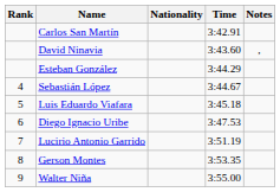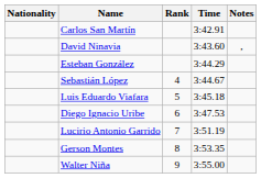 <table class="wikitable sortable" style="text-align:center;font-size:95%">
 <tr>
+<th>Nationality</th>
+<th>Name</th>
 <th>Rank</th>
-<th>Name</th>
-<th>Nationality</th>
 <th>Time</th>
 <th>Notes</th>
 </tr>
 <tr>
+<td align=left></td>
+<td align=left><a href='#'>Carlos San Martín</a></td>
 <td></td>
-<td align=left><a href='#'>Carlos San Martín</a></td>
-<td align=left></td>
 <td>3:42.91</td>
 <td><strong></strong></td>
 </tr>
 <tr>
+<td align=left></td>
+<td align=left><a href='#'>David Ninavia</a></td>
 <td></td>
-<td align=left><a href='#'>David Ninavia</a></td>
-<td align=left></td>
 <td>3:43.60</td>
 <td><strong></strong>,  </td>
 </tr>
 <tr>
+<td align=left></td>
+<td align=left><a href='#'>Esteban González</a></td>
 <td></td>
-<td align=left><a href='#'>Esteban González</a></td>
-<td align=left></td>
 <td>3:44.29</td>
 <td></td>
 </tr>
 <tr>
+<td align=left></td>
+<td align=left><a href='#'>Sebastián López</a></td>
 <td>4</td>
-<td align=left><a href='#'>Sebastián López</a></td>
-<td align=left></td>
 <td>3:44.67</td>
 <td></td>
 </tr>
 <tr>
+<td align=left></td>
+<td align=left><a href='#'>Luis Eduardo Viafara</a></td>
 <td>5</td>
-<td align=left><a href='#'>Luis Eduardo Viafara</a></td>
-<td align=left></td>
 <td>3:45.18</td>
 <td></td>
 </tr>
 <tr>
+<td align=left></td>
+<td align=left><a href='#'>Diego Ignacio Uribe</a></td>
 <td>6</td>
-<td align=left><a href='#'>Diego Ignacio Uribe</a></td>
-<td align=left></td>
 <td>3:47.53</td>
 <td></td>
 </tr>
 <tr>
+<td align=left></td>
+<td align=left><a href='#'>Lucirio Antonio Garrido</a></td>
 <td>7</td>
-<td align=left><a href='#'>Lucirio Antonio Garrido</a></td>
-<td align=left></td>
 <td>3:51.19</td>
 <td></td>
 </tr>
 <tr>
+<td align=left></td>
+<td align=left><a href='#'>Gerson Montes</a></td>
 <td>8</td>
-<td align=left><a href='#'>Gerson Montes</a></td>
-<td align=left></td>
 <td>3:53.35</td>
 <td></td>
 </tr>
 <tr>
+<td align=left></td>
+<td align=left><a href='#'>Walter Niña</a></td>
 <td>9</td>
-<td align=left><a href='#'>Walter Niña</a></td>
-<td align=left></td>
 <td>3:55.00</td>
 <td></td>
 </tr>
 </table>
